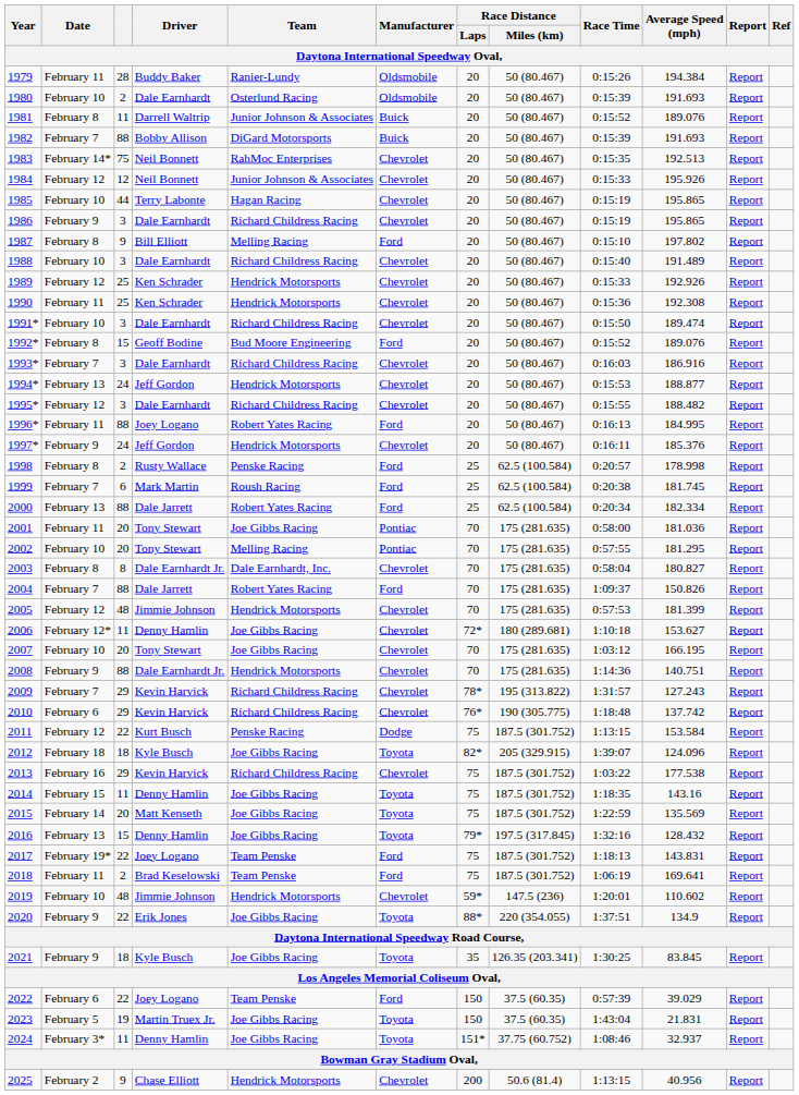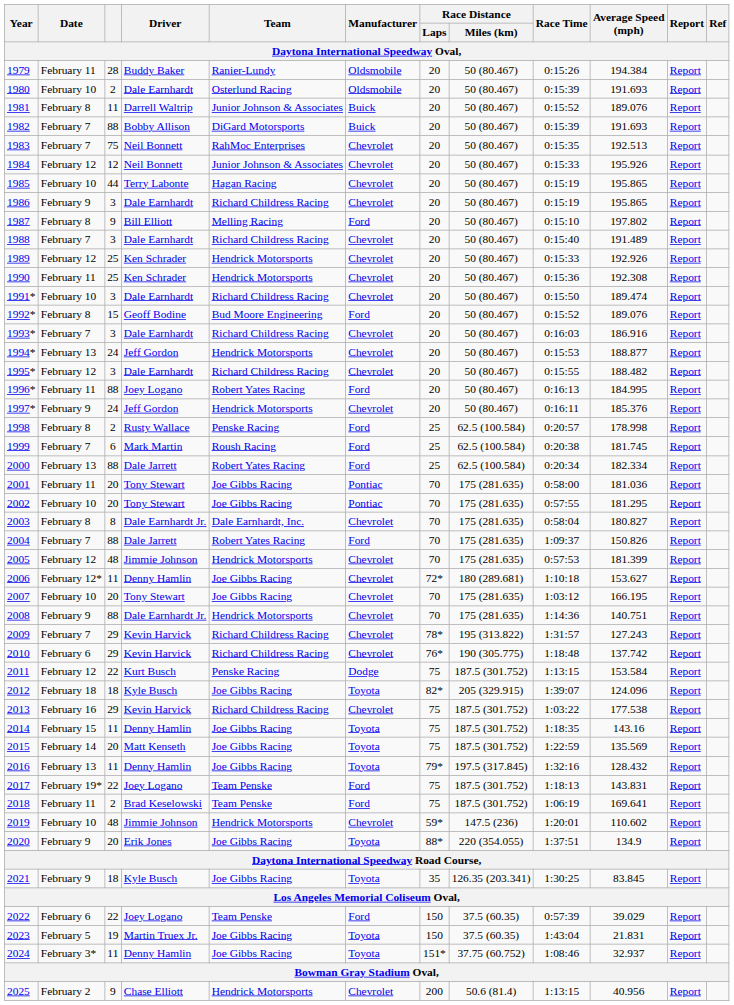 <table class="wikitable" style="font-size: 95%;">
 <tr>
 <th rowspan="2">Year</th>
 <th rowspan="2">Date</th>
 <th rowspan="2"></th>
 <th rowspan="2">Driver</th>
 <th rowspan="2">Team</th>
 <th rowspan="2">Manufacturer</th>
 <th colspan="2">Race Distance</th>
 <th rowspan="2">Race Time</th>
 <th rowspan="2">Average Speed<br>(mph)</th>
 <th rowspan="2">Report</th>
 <th rowspan="2">Ref</th>
 </tr>
 <tr>
 <th>Laps</th>
 <th>Miles (km)</th>
 </tr>
 <tr>
 <th colspan=12><a href='#'>Daytona International Speedway</a> Oval, </th>
 </tr>
 <tr>
 <td><a href='#'>1979</a></td>
 <td>February 11</td>
 <td align="center">28</td>
 <td><a href='#'>Buddy Baker</a></td>
 <td><a href='#'>Ranier-Lundy</a></td>
 <td><a href='#'>Oldsmobile</a></td>
 <td align="center">20</td>
 <td align="center">50 (80.467)</td>
 <td align="center">0:15:26</td>
 <td align="center">194.384</td>
 <td><a href='#'>Report</a></td>
 <td align="center"></td>
 </tr>
 <tr>
 <td><a href='#'>1980</a></td>
 <td>February 10</td>
 <td align="center">2</td>
 <td><a href='#'>Dale Earnhardt</a></td>
 <td><a href='#'>Osterlund Racing</a></td>
 <td><a href='#'>Oldsmobile</a></td>
 <td align="center">20</td>
 <td align="center">50 (80.467)</td>
 <td align="center">0:15:39</td>
 <td align="center">191.693</td>
 <td><a href='#'>Report</a></td>
 <td align="center"></td>
 </tr>
 <tr>
 <td><a href='#'>1981</a></td>
 <td>February 8</td>
 <td align="center">11</td>
 <td><a href='#'>Darrell Waltrip</a></td>
 <td><a href='#'>Junior Johnson & Associates</a></td>
 <td><a href='#'>Buick</a></td>
 <td align="center">20</td>
 <td align="center">50 (80.467)</td>
 <td align="center">0:15:52</td>
 <td align="center">189.076</td>
 <td><a href='#'>Report</a></td>
 <td align="center"></td>
 </tr>
 <tr>
 <td><a href='#'>1982</a></td>
 <td>February 7</td>
 <td align="center">88</td>
 <td><a href='#'>Bobby Allison</a></td>
 <td><a href='#'>DiGard Motorsports</a></td>
 <td><a href='#'>Buick</a></td>
 <td align="center">20</td>
 <td align="center">50 (80.467)</td>
 <td align="center">0:15:39</td>
 <td align="center">191.693</td>
 <td><a href='#'>Report</a></td>
 <td align="center"></td>
 </tr>
 <tr>
 <td><a href='#'>1983</a></td>
-<td>February 14*</td>
+<td>February 7</td>
 <td align="center">75</td>
 <td><a href='#'>Neil Bonnett</a></td>
 <td><a href='#'>RahMoc Enterprises</a></td>
 <td><a href='#'>Chevrolet</a></td>
 <td align="center">20</td>
 <td align="center">50 (80.467)</td>
 <td align="center">0:15:35</td>
 <td align="center">192.513</td>
 <td><a href='#'>Report</a></td>
 <td align="center"></td>
 </tr>
 <tr>
 <td><a href='#'>1984</a></td>
 <td>February 12</td>
 <td align="center">12</td>
 <td><a href='#'>Neil Bonnett</a></td>
 <td><a href='#'>Junior Johnson & Associates</a></td>
 <td><a href='#'>Chevrolet</a></td>
 <td align="center">20</td>
 <td align="center">50 (80.467)</td>
 <td align="center">0:15:33</td>
 <td align="center">195.926</td>
 <td><a href='#'>Report</a></td>
 <td align="center"></td>
 </tr>
 <tr>
 <td><a href='#'>1985</a></td>
 <td>February 10</td>
 <td align="center">44</td>
 <td><a href='#'>Terry Labonte</a></td>
 <td><a href='#'>Hagan Racing</a></td>
 <td><a href='#'>Chevrolet</a></td>
 <td align="center">20</td>
 <td align="center">50 (80.467)</td>
 <td align="center">0:15:19</td>
 <td align="center">195.865</td>
 <td><a href='#'>Report</a></td>
 <td align="center"></td>
 </tr>
 <tr>
 <td><a href='#'>1986</a></td>
 <td>February 9</td>
 <td align="center">3</td>
 <td><a href='#'>Dale Earnhardt</a></td>
 <td><a href='#'>Richard Childress Racing</a></td>
 <td><a href='#'>Chevrolet</a></td>
 <td align="center">20</td>
 <td align="center">50 (80.467)</td>
 <td align="center">0:15:19</td>
 <td align="center">195.865</td>
 <td><a href='#'>Report</a></td>
 <td align="center"></td>
 </tr>
 <tr>
 <td><a href='#'>1987</a></td>
 <td>February 8</td>
 <td align="center">9</td>
 <td><a href='#'>Bill Elliott</a></td>
 <td><a href='#'>Melling Racing</a></td>
 <td><a href='#'>Ford</a></td>
 <td align="center">20</td>
 <td align="center">50 (80.467)</td>
 <td align="center">0:15:10</td>
 <td align="center">197.802</td>
 <td><a href='#'>Report</a></td>
 <td align="center"></td>
 </tr>
 <tr>
 <td><a href='#'>1988</a></td>
-<td>February 10</td>
+<td>February 7</td>
 <td align="center">3</td>
 <td><a href='#'>Dale Earnhardt</a></td>
 <td><a href='#'>Richard Childress Racing</a></td>
 <td><a href='#'>Chevrolet</a></td>
 <td align="center">20</td>
 <td align="center">50 (80.467)</td>
 <td align="center">0:15:40</td>
 <td align="center">191.489</td>
 <td><a href='#'>Report</a></td>
 <td align="center"></td>
 </tr>
 <tr>
 <td><a href='#'>1989</a></td>
 <td>February 12</td>
 <td align="center">25</td>
 <td><a href='#'>Ken Schrader</a></td>
 <td><a href='#'>Hendrick Motorsports</a></td>
 <td><a href='#'>Chevrolet</a></td>
 <td align="center">20</td>
 <td align="center">50 (80.467)</td>
 <td align="center">0:15:33</td>
 <td align="center">192.926</td>
 <td><a href='#'>Report</a></td>
 <td align="center"></td>
 </tr>
 <tr>
 <td><a href='#'>1990</a></td>
 <td>February 11</td>
 <td align="center">25</td>
 <td><a href='#'>Ken Schrader</a></td>
 <td><a href='#'>Hendrick Motorsports</a></td>
 <td><a href='#'>Chevrolet</a></td>
 <td align="center">20</td>
 <td align="center">50 (80.467)</td>
 <td align="center">0:15:36</td>
 <td align="center">192.308</td>
 <td><a href='#'>Report</a></td>
 <td align="center"></td>
 </tr>
 <tr>
 <td><a href='#'>1991</a>*</td>
 <td>February 10</td>
 <td align="center">3</td>
 <td><a href='#'>Dale Earnhardt</a></td>
 <td><a href='#'>Richard Childress Racing</a></td>
 <td><a href='#'>Chevrolet</a></td>
 <td align="center">20</td>
 <td align="center">50 (80.467)</td>
 <td align="center">0:15:50</td>
 <td align="center">189.474</td>
 <td><a href='#'>Report</a></td>
 <td align="center"></td>
 </tr>
 <tr>
 <td><a href='#'>1992</a>*</td>
 <td>February 8</td>
 <td align="center">15</td>
 <td><a href='#'>Geoff Bodine</a></td>
 <td><a href='#'>Bud Moore Engineering</a></td>
 <td><a href='#'>Ford</a></td>
 <td align="center">20</td>
 <td align="center">50 (80.467)</td>
 <td align="center">0:15:52</td>
 <td align="center">189.076</td>
 <td><a href='#'>Report</a></td>
 <td align="center"></td>
 </tr>
 <tr>
 <td><a href='#'>1993</a>*</td>
 <td>February 7</td>
 <td align="center">3</td>
 <td><a href='#'>Dale Earnhardt</a></td>
 <td><a href='#'>Richard Childress Racing</a></td>
 <td><a href='#'>Chevrolet</a></td>
 <td align="center">20</td>
 <td align="center">50 (80.467)</td>
 <td align="center">0:16:03</td>
 <td align="center">186.916</td>
 <td><a href='#'>Report</a></td>
 <td align="center"></td>
 </tr>
 <tr>
 <td><a href='#'>1994</a>*</td>
 <td>February 13</td>
 <td align="center">24</td>
 <td><a href='#'>Jeff Gordon</a></td>
 <td><a href='#'>Hendrick Motorsports</a></td>
 <td><a href='#'>Chevrolet</a></td>
 <td align="center">20</td>
 <td align="center">50 (80.467)</td>
 <td align="center">0:15:53</td>
 <td align="center">188.877</td>
 <td><a href='#'>Report</a></td>
 <td align="center"></td>
 </tr>
 <tr>
 <td><a href='#'>1995</a>*</td>
 <td>February 12</td>
 <td align="center">3</td>
 <td><a href='#'>Dale Earnhardt</a></td>
 <td><a href='#'>Richard Childress Racing</a></td>
 <td><a href='#'>Chevrolet</a></td>
 <td align="center">20</td>
 <td align="center">50 (80.467)</td>
 <td align="center">0:15:55</td>
 <td align="center">188.482</td>
 <td><a href='#'>Report</a></td>
 <td align="center"></td>
 </tr>
 <tr>
 <td><a href='#'>1996</a>*</td>
 <td>February 11</td>
 <td align="center">88</td>
 <td><a href='#'>Joey Logano</a></td>
 <td><a href='#'>Robert Yates Racing</a></td>
 <td><a href='#'>Ford</a></td>
 <td align="center">20</td>
 <td align="center">50 (80.467)</td>
 <td align="center">0:16:13</td>
 <td align="center">184.995</td>
 <td><a href='#'>Report</a></td>
 <td align="center"></td>
 </tr>
 <tr>
 <td><a href='#'>1997</a>*</td>
 <td>February 9</td>
 <td align="center">24</td>
 <td><a href='#'>Jeff Gordon</a></td>
 <td><a href='#'>Hendrick Motorsports</a></td>
 <td><a href='#'>Chevrolet</a></td>
 <td align="center">20</td>
 <td align="center">50 (80.467)</td>
 <td align="center">0:16:11</td>
 <td align="center">185.376</td>
 <td><a href='#'>Report</a></td>
 <td align="center"></td>
 </tr>
 <tr>
 <td><a href='#'>1998</a></td>
 <td>February 8</td>
 <td align="center">2</td>
 <td><a href='#'>Rusty Wallace</a></td>
 <td><a href='#'>Penske Racing</a></td>
 <td><a href='#'>Ford</a></td>
 <td align="center">25</td>
 <td align="center">62.5 (100.584)</td>
 <td align="center">0:20:57</td>
 <td align="center">178.998</td>
 <td><a href='#'>Report</a></td>
 <td align="center"></td>
 </tr>
 <tr>
 <td><a href='#'>1999</a></td>
 <td>February 7</td>
 <td align="center">6</td>
 <td><a href='#'>Mark Martin</a></td>
 <td><a href='#'>Roush Racing</a></td>
 <td><a href='#'>Ford</a></td>
 <td align="center">25</td>
 <td align="center">62.5 (100.584)</td>
 <td align="center">0:20:38</td>
 <td align="center">181.745</td>
 <td><a href='#'>Report</a></td>
 <td align="center"></td>
 </tr>
 <tr>
 <td><a href='#'>2000</a></td>
 <td>February 13</td>
 <td align="center">88</td>
 <td><a href='#'>Dale Jarrett</a></td>
 <td><a href='#'>Robert Yates Racing</a></td>
 <td><a href='#'>Ford</a></td>
 <td align="center">25</td>
 <td align="center">62.5 (100.584)</td>
 <td align="center">0:20:34</td>
 <td align="center">182.334</td>
 <td><a href='#'>Report</a></td>
 <td align="center"></td>
 </tr>
 <tr>
 <td><a href='#'>2001</a></td>
 <td>February 11</td>
 <td align="center">20</td>
 <td><a href='#'>Tony Stewart</a></td>
 <td><a href='#'>Joe Gibbs Racing</a></td>
 <td><a href='#'>Pontiac</a></td>
 <td align="center">70</td>
 <td align="center">175 (281.635)</td>
 <td align="center">0:58:00</td>
 <td align="center">181.036</td>
 <td><a href='#'>Report</a></td>
 <td align="center"></td>
 </tr>
 <tr>
 <td><a href='#'>2002</a></td>
 <td>February 10</td>
 <td align="center">20</td>
 <td><a href='#'>Tony Stewart</a></td>
-<td><a href='#'>Melling Racing</a></td>
+<td><a href='#'>Joe Gibbs Racing</a></td>
 <td><a href='#'>Pontiac</a></td>
 <td align="center">70</td>
 <td align="center">175 (281.635)</td>
 <td align="center">0:57:55</td>
 <td align="center">181.295</td>
 <td><a href='#'>Report</a></td>
 <td align="center"></td>
 </tr>
 <tr>
 <td><a href='#'>2003</a></td>
 <td>February 8</td>
 <td align="center">8</td>
 <td><a href='#'>Dale Earnhardt Jr.</a></td>
 <td><a href='#'>Dale Earnhardt, Inc.</a></td>
 <td><a href='#'>Chevrolet</a></td>
 <td align="center">70</td>
 <td align="center">175 (281.635)</td>
 <td align="center">0:58:04</td>
 <td align="center">180.827</td>
 <td><a href='#'>Report</a></td>
 <td align="center"></td>
 </tr>
 <tr>
 <td><a href='#'>2004</a></td>
 <td>February 7</td>
 <td align="center">88</td>
 <td><a href='#'>Dale Jarrett</a></td>
 <td><a href='#'>Robert Yates Racing</a></td>
 <td><a href='#'>Ford</a></td>
 <td align="center">70</td>
 <td align="center">175 (281.635)</td>
 <td align="center">1:09:37</td>
 <td align="center">150.826</td>
 <td><a href='#'>Report</a></td>
 <td align="center"></td>
 </tr>
 <tr>
 <td><a href='#'>2005</a></td>
 <td>February 12</td>
 <td align="center">48</td>
 <td><a href='#'>Jimmie Johnson</a></td>
 <td><a href='#'>Hendrick Motorsports</a></td>
 <td><a href='#'>Chevrolet</a></td>
 <td align="center">70</td>
 <td align="center">175 (281.635)</td>
 <td align="center">0:57:53</td>
 <td align="center">181.399</td>
 <td><a href='#'>Report</a></td>
 <td align="center"></td>
 </tr>
 <tr>
 <td><a href='#'>2006</a></td>
 <td>February 12*</td>
 <td align="center">11</td>
 <td><a href='#'>Denny Hamlin</a></td>
 <td><a href='#'>Joe Gibbs Racing</a></td>
 <td><a href='#'>Chevrolet</a></td>
 <td align="center">72*</td>
 <td align="center">180 (289.681)</td>
 <td align="center">1:10:18</td>
 <td align="center">153.627</td>
 <td><a href='#'>Report</a></td>
 <td align="center"></td>
 </tr>
 <tr>
 <td><a href='#'>2007</a></td>
 <td>February 10</td>
 <td align="center">20</td>
 <td><a href='#'>Tony Stewart</a></td>
 <td><a href='#'>Joe Gibbs Racing</a></td>
 <td><a href='#'>Chevrolet</a></td>
 <td align="center">70</td>
 <td align="center">175 (281.635)</td>
 <td align="center">1:03:12</td>
 <td align="center">166.195</td>
 <td><a href='#'>Report</a></td>
 <td align="center"></td>
 </tr>
 <tr>
 <td><a href='#'>2008</a></td>
 <td>February 9</td>
 <td align="center">88</td>
 <td><a href='#'>Dale Earnhardt Jr.</a></td>
 <td><a href='#'>Hendrick Motorsports</a></td>
 <td><a href='#'>Chevrolet</a></td>
 <td align="center">70</td>
 <td align="center">175 (281.635)</td>
 <td align="center">1:14:36</td>
 <td align="center">140.751</td>
 <td><a href='#'>Report</a></td>
 <td align="center"></td>
 </tr>
 <tr>
 <td><a href='#'>2009</a></td>
 <td>February 7</td>
 <td align="center">29</td>
 <td><a href='#'>Kevin Harvick</a></td>
 <td><a href='#'>Richard Childress Racing</a></td>
 <td><a href='#'>Chevrolet</a></td>
 <td align="center">78*</td>
 <td align="center">195 (313.822)</td>
 <td align="center">1:31:57</td>
 <td align="center">127.243</td>
 <td><a href='#'>Report</a></td>
 <td align="center"></td>
 </tr>
 <tr>
 <td><a href='#'>2010</a></td>
 <td>February 6</td>
 <td align="center">29</td>
 <td><a href='#'>Kevin Harvick</a></td>
 <td><a href='#'>Richard Childress Racing</a></td>
 <td><a href='#'>Chevrolet</a></td>
 <td align="center">76*</td>
 <td align="center">190 (305.775)</td>
 <td align="center">1:18:48</td>
 <td align="center">137.742</td>
 <td><a href='#'>Report</a></td>
 <td align="center"></td>
 </tr>
 <tr>
 <td><a href='#'>2011</a></td>
 <td>February 12</td>
 <td align="center">22</td>
 <td><a href='#'>Kurt Busch</a></td>
 <td><a href='#'>Penske Racing</a></td>
 <td><a href='#'>Dodge</a></td>
 <td align="center">75</td>
 <td align="center">187.5 (301.752)</td>
 <td align="center">1:13:15</td>
 <td align="center">153.584</td>
 <td><a href='#'>Report</a></td>
 <td align="center"></td>
 </tr>
 <tr>
 <td><a href='#'>2012</a></td>
 <td>February 18</td>
 <td align="center">18</td>
 <td><a href='#'>Kyle Busch</a></td>
 <td><a href='#'>Joe Gibbs Racing</a></td>
 <td><a href='#'>Toyota</a></td>
 <td align="center">82*</td>
 <td align="center">205 (329.915)</td>
 <td align="center">1:39:07</td>
 <td align="center">124.096</td>
 <td><a href='#'>Report</a></td>
 <td align="center"></td>
 </tr>
 <tr>
 <td><a href='#'>2013</a></td>
 <td>February 16</td>
 <td align="center">29</td>
 <td><a href='#'>Kevin Harvick</a></td>
 <td><a href='#'>Richard Childress Racing</a></td>
 <td><a href='#'>Chevrolet</a></td>
 <td align="center">75</td>
 <td align="center">187.5 (301.752)</td>
 <td align="center">1:03:22</td>
 <td align="center">177.538</td>
 <td><a href='#'>Report</a></td>
 <td align="center"></td>
 </tr>
 <tr>
 <td><a href='#'>2014</a></td>
 <td>February 15</td>
 <td align="center">11</td>
 <td><a href='#'>Denny Hamlin</a></td>
 <td><a href='#'>Joe Gibbs Racing</a></td>
 <td><a href='#'>Toyota</a></td>
 <td align="center">75</td>
 <td align="center">187.5 (301.752)</td>
 <td align="center">1:18:35</td>
 <td align="center">143.16</td>
 <td><a href='#'>Report</a></td>
 <td align="center"></td>
 </tr>
 <tr>
 <td><a href='#'>2015</a></td>
 <td>February 14</td>
 <td align="center">20</td>
 <td><a href='#'>Matt Kenseth</a></td>
 <td><a href='#'>Joe Gibbs Racing</a></td>
 <td><a href='#'>Toyota</a></td>
 <td align="center">75</td>
 <td align="center">187.5 (301.752)</td>
 <td align="center">1:22:59</td>
 <td align="center">135.569</td>
 <td><a href='#'>Report</a></td>
 <td align="center"></td>
 </tr>
 <tr>
 <td><a href='#'>2016</a></td>
 <td>February 13</td>
-<td align="center">15</td>
+<td align="center">11</td>
 <td><a href='#'>Denny Hamlin</a></td>
 <td><a href='#'>Joe Gibbs Racing</a></td>
 <td><a href='#'>Toyota</a></td>
 <td align="center">79*</td>
 <td align="center">197.5 (317.845)</td>
 <td align="center">1:32:16</td>
 <td align="center">128.432</td>
 <td><a href='#'>Report</a></td>
 <td align="center"></td>
 </tr>
 <tr>
 <td><a href='#'>2017</a></td>
 <td>February 19*</td>
 <td align="center">22</td>
 <td><a href='#'>Joey Logano</a></td>
 <td><a href='#'>Team Penske</a></td>
 <td><a href='#'>Ford</a></td>
 <td align="center">75</td>
 <td align="center">187.5 (301.752)</td>
 <td align="center">1:18:13</td>
 <td align="center">143.831</td>
 <td><a href='#'>Report</a></td>
 <td align="center"></td>
 </tr>
 <tr>
 <td><a href='#'>2018</a></td>
 <td>February 11</td>
 <td align="center">2</td>
 <td><a href='#'>Brad Keselowski</a></td>
 <td><a href='#'>Team Penske</a></td>
 <td><a href='#'>Ford</a></td>
 <td align="center">75</td>
 <td align="center">187.5 (301.752)</td>
 <td align="center">1:06:19</td>
 <td align="center">169.641</td>
 <td><a href='#'>Report</a></td>
 <td align="center"></td>
 </tr>
 <tr>
 <td><a href='#'>2019</a></td>
 <td>February 10</td>
 <td align="center">48</td>
 <td><a href='#'>Jimmie Johnson</a></td>
 <td><a href='#'>Hendrick Motorsports</a></td>
 <td><a href='#'>Chevrolet</a></td>
 <td align="center">59*</td>
 <td align="center">147.5 (236)</td>
 <td align="center">1:20:01</td>
 <td align="center">110.602</td>
 <td><a href='#'>Report</a></td>
 <td align="center"></td>
 </tr>
 <tr>
 <td><a href='#'>2020</a></td>
 <td>February 9</td>
-<td align="center">22</td>
+<td align="center">20</td>
 <td><a href='#'>Erik Jones</a></td>
 <td><a href='#'>Joe Gibbs Racing</a></td>
 <td><a href='#'>Toyota</a></td>
 <td align="center">88*</td>
 <td align="center">220 (354.055)</td>
 <td align="center">1:37:51</td>
 <td align="center">134.9</td>
 <td><a href='#'>Report</a></td>
 <td align="center"></td>
 </tr>
 <tr>
 <th colspan=12><a href='#'>Daytona International Speedway</a> Road Course, </th>
 </tr>
 <tr>
 <td><a href='#'>2021</a></td>
 <td>February 9</td>
 <td align="center">18</td>
 <td><a href='#'>Kyle Busch</a></td>
 <td><a href='#'>Joe Gibbs Racing</a></td>
 <td><a href='#'>Toyota</a></td>
 <td align="center">35</td>
 <td align="center">126.35 (203.341)</td>
 <td align="center">1:30:25</td>
 <td align="center">83.845</td>
 <td><a href='#'>Report</a></td>
 <td align="center"></td>
 </tr>
 <tr>
 <th colspan=12><a href='#'>Los Angeles Memorial Coliseum</a> Oval, </th>
 </tr>
 <tr>
 <td><a href='#'>2022</a></td>
 <td>February 6</td>
 <td align="center">22</td>
 <td><a href='#'>Joey Logano</a></td>
 <td><a href='#'>Team Penske</a></td>
 <td><a href='#'>Ford</a></td>
 <td align="center">150</td>
 <td align="center">37.5 (60.35)</td>
 <td align="center">0:57:39</td>
 <td align="center">39.029</td>
 <td><a href='#'>Report</a></td>
 <td align="center"></td>
 </tr>
 <tr>
 <td><a href='#'>2023</a></td>
 <td>February 5</td>
 <td align="center">19</td>
 <td><a href='#'>Martin Truex Jr.</a></td>
 <td><a href='#'>Joe Gibbs Racing</a></td>
 <td><a href='#'>Toyota</a></td>
 <td align="center">150</td>
 <td align="center">37.5 (60.35)</td>
 <td align="center">1:43:04</td>
 <td align="center">21.831</td>
 <td><a href='#'>Report</a></td>
 <td align="center"></td>
 </tr>
 <tr>
 <td><a href='#'>2024</a></td>
 <td>February 3*</td>
 <td align="center">11</td>
 <td><a href='#'>Denny Hamlin</a></td>
 <td><a href='#'>Joe Gibbs Racing</a></td>
 <td><a href='#'>Toyota</a></td>
 <td align="center">151*</td>
 <td align="center">37.75 (60.752)</td>
 <td align="center">1:08:46</td>
 <td align="center">32.937</td>
 <td><a href='#'>Report</a></td>
 <td align="center"></td>
 </tr>
 <tr>
 <th colspan=12><a href='#'>Bowman Gray Stadium</a> Oval, </th>
 </tr>
 <tr>
 <td><a href='#'>2025</a></td>
 <td>February 2</td>
 <td align="center">9</td>
 <td><a href='#'>Chase Elliott</a></td>
 <td><a href='#'>Hendrick Motorsports</a></td>
 <td><a href='#'>Chevrolet</a></td>
 <td align="center">200</td>
 <td align="center">50.6 (81.4)</td>
 <td align="center">1:13:15</td>
 <td align="center">40.956</td>
 <td><a href='#'>Report</a></td>
 <td align="center"></td>
 </tr>
 </table>
